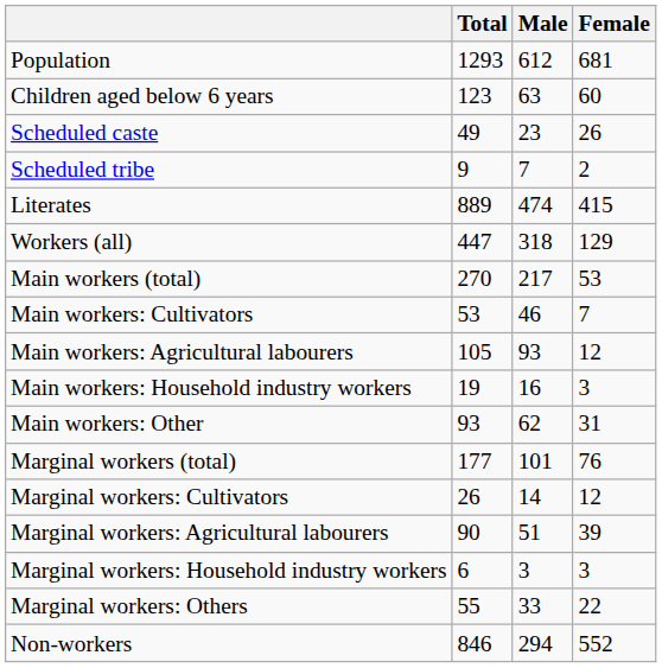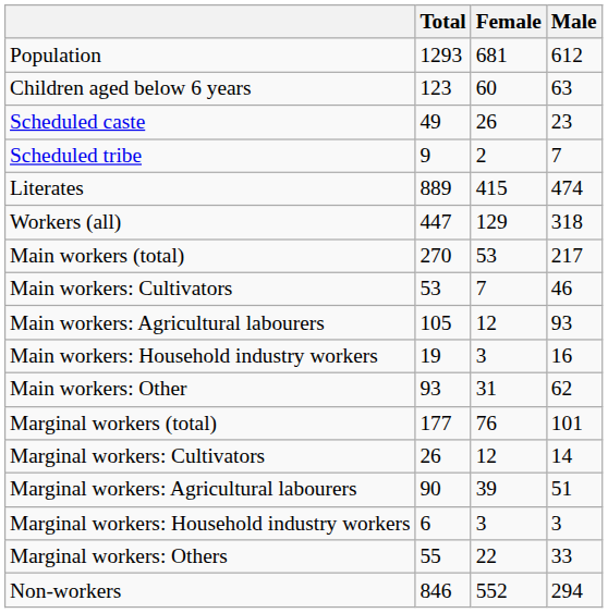 <table class="wikitable sortable">
 <tr>
 <th></th>
 <th>Total</th>
+<th>Female</th>
 <th>Male</th>
-<th>Female</th>
 </tr>
 <tr>
 <td>Population</td>
 <td>1293</td>
+<td>681</td>
 <td>612</td>
-<td>681</td>
 </tr>
 <tr>
 <td>Children aged below 6 years</td>
 <td>123</td>
+<td>60</td>
 <td>63</td>
-<td>60</td>
 </tr>
 <tr>
 <td><a href='#'>Scheduled caste</a></td>
 <td>49</td>
+<td>26</td>
 <td>23</td>
-<td>26</td>
 </tr>
 <tr>
 <td><a href='#'>Scheduled tribe</a></td>
 <td>9</td>
+<td>2</td>
 <td>7</td>
-<td>2</td>
 </tr>
 <tr>
 <td>Literates</td>
 <td>889</td>
+<td>415</td>
 <td>474</td>
-<td>415</td>
 </tr>
 <tr>
 <td>Workers (all)</td>
 <td>447</td>
+<td>129</td>
 <td>318</td>
-<td>129</td>
 </tr>
 <tr>
 <td>Main workers (total)</td>
 <td>270</td>
+<td>53</td>
 <td>217</td>
-<td>53</td>
 </tr>
 <tr>
 <td>Main workers: Cultivators</td>
 <td>53</td>
+<td>7</td>
 <td>46</td>
-<td>7</td>
 </tr>
 <tr>
 <td>Main workers: Agricultural labourers</td>
 <td>105</td>
+<td>12</td>
 <td>93</td>
-<td>12</td>
 </tr>
 <tr>
 <td>Main workers: Household industry workers</td>
 <td>19</td>
+<td>3</td>
 <td>16</td>
-<td>3</td>
 </tr>
 <tr>
 <td>Main workers: Other</td>
 <td>93</td>
+<td>31</td>
 <td>62</td>
-<td>31</td>
 </tr>
 <tr>
 <td>Marginal workers (total)</td>
 <td>177</td>
+<td>76</td>
 <td>101</td>
-<td>76</td>
 </tr>
 <tr>
 <td>Marginal workers: Cultivators</td>
 <td>26</td>
+<td>12</td>
 <td>14</td>
-<td>12</td>
 </tr>
 <tr>
 <td>Marginal workers: Agricultural labourers</td>
 <td>90</td>
+<td>39</td>
 <td>51</td>
-<td>39</td>
 </tr>
 <tr>
 <td>Marginal workers: Household industry workers</td>
 <td>6</td>
 <td>3</td>
 <td>3</td>
 </tr>
 <tr>
 <td>Marginal workers: Others</td>
 <td>55</td>
+<td>22</td>
 <td>33</td>
-<td>22</td>
 </tr>
 <tr>
 <td>Non-workers</td>
 <td>846</td>
+<td>552</td>
 <td>294</td>
-<td>552</td>
 </tr>
 </table>
